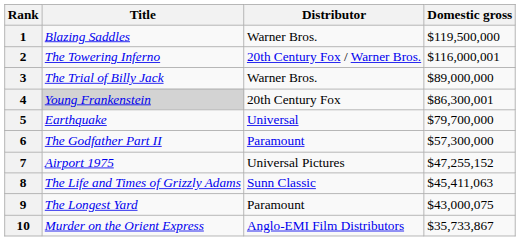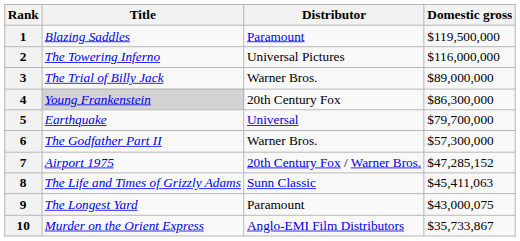 <table class="wikitable sortable" style="margin:auto; margin:auto;">
 <tr>
 <th>Rank</th>
 <th>Title</th>
 <th>Distributor</th>
 <th>Domestic gross</th>
 </tr>
 <tr>
 <th style="text-align:center;">1</th>
 <td><em><a href='#'>Blazing Saddles</a></em></td>
-<td>Warner Bros.</td>
+<td><a href='#'>Paramount</a></td>
 <td>$119,500,000</td>
 </tr>
 <tr>
 <th style="text-align:center;">2</th>
 <td><em><a href='#'>The Towering Inferno</a></em></td>
-<td><a href='#'>20th Century Fox</a> / <a href='#'>Warner Bros.</a></td>
-<td>$116,000,001</td>
+<td>Universal Pictures</td>
+<td>$116,000,000</td>
 </tr>
 <tr>
 <th style="text-align:center;">3</th>
 <td><em><a href='#'>The Trial of Billy Jack</a></em></td>
 <td>Warner Bros.</td>
 <td>$89,000,000</td>
 </tr>
 <tr>
 <th style="text-align:center;">4</th>
 <td style="background: lightgrey;"><em><a href='#'>Young Frankenstein</a></em></td>
 <td>20th Century Fox</td>
-<td>$86,300,001</td>
+<td>$86,300,000</td>
 </tr>
 <tr>
 <th style="text-align:center;">5</th>
 <td><em><a href='#'>Earthquake</a></em></td>
 <td><a href='#'>Universal</a></td>
 <td>$79,700,000</td>
 </tr>
 <tr>
 <th style="text-align:center;">6</th>
 <td><em><a href='#'>The Godfather Part II</a></em></td>
-<td><a href='#'>Paramount</a></td>
+<td>Warner Bros.</td>
 <td>$57,300,000</td>
 </tr>
 <tr>
 <th style="text-align:center;">7</th>
 <td><em><a href='#'>Airport 1975</a></em></td>
-<td>Universal Pictures</td>
-<td>$47,255,152</td>
+<td><a href='#'>20th Century Fox</a> / <a href='#'>Warner Bros.</a></td>
+<td>$47,285,152</td>
 </tr>
 <tr>
 <th style="text-align:center;">8</th>
 <td><em><a href='#'>The Life and Times of Grizzly Adams</a></em></td>
 <td><a href='#'>Sunn Classic</a></td>
 <td>$45,411,063</td>
 </tr>
 <tr>
 <th style="text-align:center;">9</th>
 <td><em><a href='#'>The Longest Yard</a></em></td>
 <td>Paramount</td>
 <td>$43,000,075</td>
 </tr>
 <tr>
 <th style="text-align:center;">10</th>
 <td><a href='#'><em>Murder on the Orient Express</em></a></td>
 <td><a href='#'>Anglo-EMI Film Distributors</a></td>
 <td>$35,733,867</td>
 </tr>
 </table>
